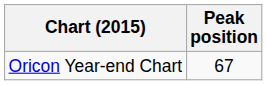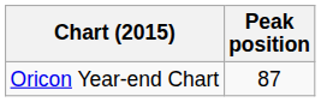 <table class="wikitable sortable" border="1">
 <tr>
 <th>Chart (2015)</th>
 <th>Peak<br>position</th>
 </tr>
 <tr>
 <td><a href='#'>Oricon</a> Year-end Chart</td>
-<td style="text-align:center;">67</td>
+<td style="text-align:center;">87</td>
 </tr>
 </table>
